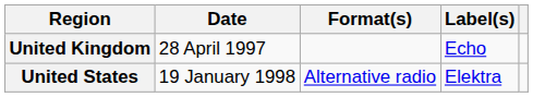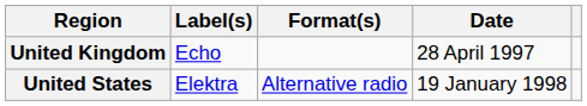 <table class="wikitable plainrowheaders">
 <tr>
 <th scope="col">Region</th>
+<th scope="col">Label(s)</th>
+<th scope="col">Format(s)</th>
 <th scope="col">Date</th>
-<th scope="col">Format(s)</th>
-<th scope="col">Label(s)</th>
 <th scope="col"></th>
 </tr>
 <tr>
 <th scope="row">United Kingdom</th>
+<td><a href='#'>Echo</a></td>
+<td></td>
 <td>28 April 1997</td>
-<td></td>
-<td><a href='#'>Echo</a></td>
 <td></td>
 </tr>
 <tr>
 <th scope="row">United States</th>
+<td><a href='#'>Elektra</a></td>
+<td><a href='#'>Alternative radio</a></td>
 <td>19 January 1998</td>
-<td><a href='#'>Alternative radio</a></td>
-<td><a href='#'>Elektra</a></td>
 <td></td>
 </tr>
 </table>
